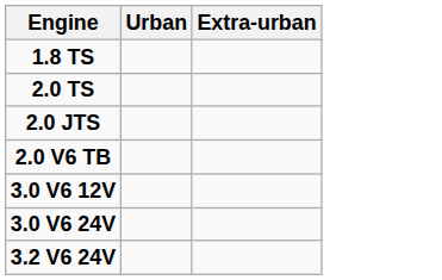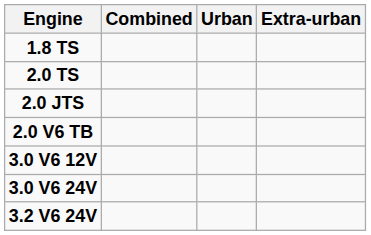 <table class="wikitable" style="text-align:center; font-size:90%;">
 <tr>
 <th>Engine</th>
+<th>Combined</th>
 <th>Urban</th>
 <th>Extra-urban</th>
 </tr>
 <tr>
 <td><strong>1.8 TS</strong></td>
 <td></td>
 <td></td>
+<td></td>
 </tr>
 <tr>
 <td><strong>2.0 TS</strong></td>
+<td></td>
 <td></td>
 <td></td>
 </tr>
 <tr>
 <td><strong>2.0 JTS</strong></td>
 <td></td>
 <td></td>
+<td></td>
 </tr>
 <tr>
 <td><strong>2.0 V6 TB</strong></td>
+<td></td>
 <td></td>
 <td></td>
 </tr>
 <tr>
 <td><strong>3.0 V6 12V</strong></td>
 <td></td>
 <td></td>
+<td></td>
 </tr>
 <tr>
 <td><strong>3.0 V6 24V</strong></td>
+<td></td>
 <td></td>
 <td></td>
 </tr>
 <tr>
 <td><strong>3.2 V6 24V</strong></td>
 <td></td>
 <td></td>
+<td></td>
 </tr>
 </table>
